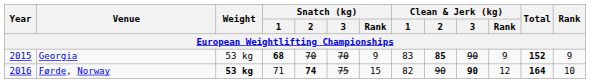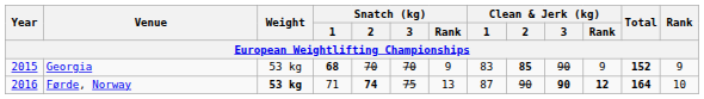 <table class = "wikitable" style="text-align:center;">
 <tr>
 <th rowspan=2 width=40>Year</th>
 <th rowspan=2 width=250>Venue</th>
 <th rowspan=2 width=60>Weight</th>
 <th colspan=4>Snatch (kg)</th>
 <th colspan=4>Clean & Jerk (kg)</th>
 <th rowspan=2 width=40>Total</th>
 <th rowspan=2 width=40>Rank</th>
 </tr>
 <tr>
 <th width=40>1</th>
 <th width=40>2</th>
 <th width=40>3</th>
 <th width=40>Rank</th>
 <th width=40>1</th>
 <th width=40>2</th>
 <th width=40>3</th>
 <th width=40>Rank</th>
 </tr>
 <tr>
 <th colspan=13><a href='#'>European Weightlifting Championships</a></th>
 </tr>
 <tr>
 <td><a href='#'>2015</a></td>
 <td align=left><a href='#'>Georgia</a></td>
 <td>53 kg</td>
 <td><strong>68</strong></td>
 <td><s>70</s></td>
 <td><s>70</s></td>
 <td>9</td>
 <td>83</td>
 <td><strong>85</strong></td>
 <td><s>90</s></td>
 <td>9</td>
 <td><strong>152</strong></td>
 <td>9</td>
 </tr>
 <tr>
 <td><a href='#'>2016</a></td>
 <td align=left><a href='#'>Førde</a>, <a href='#'>Norway</a></td>
 <td><strong>53 kg</strong></td>
 <td>71</td>
 <td><strong>74</strong></td>
 <td><s> 75</s></td>
-<td>15</td>
-<td>82</td>
+<td>13</td>
+<td>87</td>
 <td><s> 90</s></td>
 <td><strong>90</strong></td>
-<td>12</td>
+<td><strong>12</strong></td>
 <td><strong>164</strong></td>
 <td>10</td>
 </tr>
 </table>
